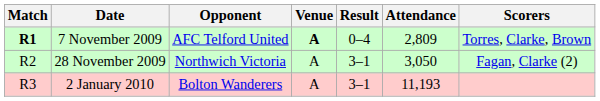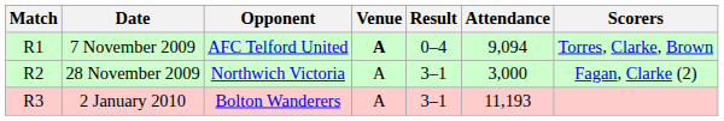 <table class="wikitable" style="font-size:100%; text-align:center">
 <tr>
 <th>Match</th>
 <th>Date</th>
 <th>Opponent</th>
 <th>Venue</th>
 <th>Result</th>
 <th>Attendance</th>
 <th>Scorers</th>
 </tr>
 <tr style="background: #CCFFCC;">
-<td><strong>R1</strong></td>
+<td>R1</td>
 <td>7 November 2009</td>
 <td><a href='#'>AFC Telford United</a></td>
 <td><strong>A</strong></td>
 <td>0–4</td>
-<td>2,809</td>
+<td>9,094</td>
 <td><a href='#'>Torres</a>, <a href='#'>Clarke</a>, <a href='#'>Brown</a></td>
 </tr>
 <tr style="background: #CCFFCC;">
 <td>R2</td>
 <td>28 November 2009</td>
 <td><a href='#'>Northwich Victoria</a></td>
 <td>A</td>
 <td>3–1</td>
-<td>3,050</td>
+<td>3,000</td>
 <td><a href='#'>Fagan</a>, <a href='#'>Clarke</a> (2)</td>
 </tr>
 <tr style="background: #FFCCCC;">
 <td>R3</td>
 <td>2 January 2010</td>
 <td><a href='#'>Bolton Wanderers</a></td>
 <td>A</td>
 <td>3–1</td>
 <td>11,193</td>
 <td></td>
 </tr>
 </table>
